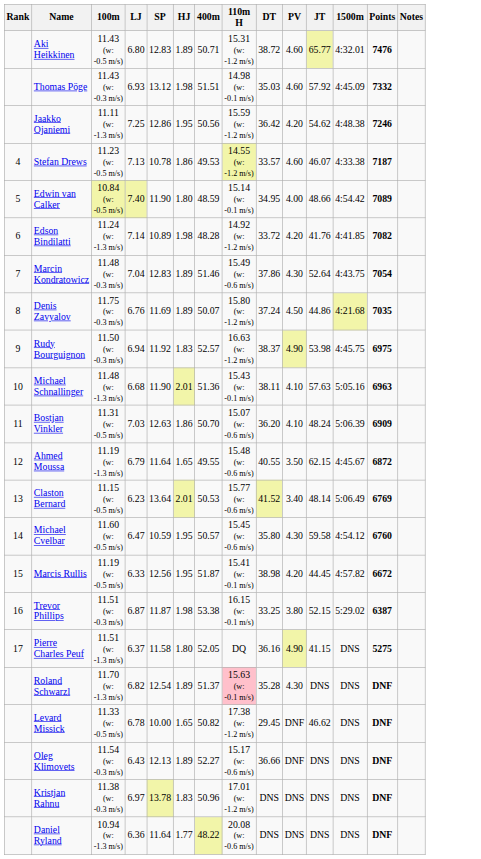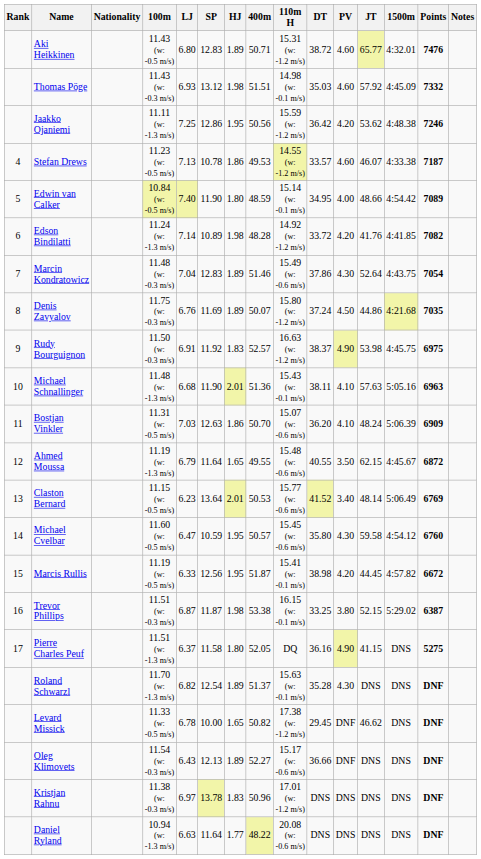 <table class="wikitable sortable" style="text-align:center">
 <tr>
 <th>Rank</th>
 <th>Name</th>
+<th>Nationality</th>
 <th>100m</th>
 <th>LJ</th>
 <th>SP</th>
 <th>HJ</th>
 <th>400m</th>
 <th>110m H</th>
 <th>DT</th>
 <th>PV</th>
 <th>JT</th>
 <th>1500m</th>
 <th>Points</th>
 <th>Notes</th>
 </tr>
 <tr>
 <td></td>
 <td align=left><a href='#'>Aki Heikkinen</a></td>
+<td align=left></td>
 <td>11.43<br><small>(w: -0.5 m/s)</small></td>
 <td>6.80</td>
 <td>12.83</td>
 <td>1.89</td>
 <td>50.71</td>
 <td>15.31<br><small>(w: -1.2 m/s)</small></td>
 <td>38.72</td>
 <td>4.60</td>
 <td bgcolor=#F2F5A9>65.77</td>
 <td>4:32.01</td>
 <td><strong>7476</strong></td>
 <td></td>
 </tr>
 <tr>
 <td></td>
 <td align=left><a href='#'>Thomas Pöge</a></td>
+<td align=left></td>
 <td>11.43<br><small>(w: -0.3 m/s)</small></td>
 <td>6.93</td>
 <td>13.12</td>
 <td>1.98</td>
 <td>51.51</td>
 <td>14.98<br><small>(w: -0.1 m/s)</small></td>
 <td>35.03</td>
 <td>4.60</td>
 <td>57.92</td>
 <td>4:45.09</td>
 <td><strong>7332</strong></td>
 <td></td>
 </tr>
 <tr>
 <td></td>
 <td align=left><a href='#'>Jaakko Ojaniemi</a></td>
+<td align=left></td>
 <td>11.11<br><small>(w: -1.3 m/s)</small></td>
 <td>7.25</td>
 <td>12.86</td>
 <td>1.95</td>
 <td>50.56</td>
 <td>15.59<br><small>(w: -1.2 m/s)</small></td>
 <td>36.42</td>
 <td>4.20</td>
-<td>54.62</td>
+<td>53.62</td>
 <td>4:48.38</td>
 <td><strong>7246</strong></td>
 <td></td>
 </tr>
 <tr>
 <td>4</td>
 <td align=left><a href='#'>Stefan Drews</a></td>
+<td align=left></td>
 <td>11.23<br><small>(w: -0.5 m/s)</small></td>
 <td>7.13</td>
 <td>10.78</td>
 <td>1.86</td>
 <td>49.53</td>
 <td bgcolor=#F2F5A9>14.55<br><small>(w: -1.2 m/s)</small></td>
 <td>33.57</td>
 <td>4.60</td>
 <td>46.07</td>
 <td>4:33.38</td>
 <td><strong>7187</strong></td>
 <td></td>
 </tr>
 <tr>
 <td>5</td>
 <td align=left><a href='#'>Edwin van Calker</a></td>
+<td align=left></td>
 <td bgcolor=#F2F5A9>10.84<br><small>(w: -0.5 m/s)</small></td>
 <td bgcolor=#F2F5A9>7.40</td>
 <td>11.90</td>
 <td>1.80</td>
 <td>48.59</td>
 <td>15.14<br><small>(w: -0.1 m/s)</small></td>
 <td>34.95</td>
 <td>4.00</td>
 <td>48.66</td>
 <td>4:54.42</td>
 <td><strong>7089</strong></td>
 <td></td>
 </tr>
 <tr>
 <td>6</td>
 <td align=left><a href='#'>Edson Bindilatti</a></td>
+<td align=left></td>
 <td>11.24<br><small>(w: -1.3 m/s)</small></td>
 <td>7.14</td>
 <td>10.89</td>
 <td>1.98</td>
 <td>48.28</td>
 <td>14.92<br><small>(w: -1.2 m/s)</small></td>
 <td>33.72</td>
 <td>4.20</td>
 <td>41.76</td>
 <td>4:41.85</td>
 <td><strong>7082</strong></td>
 <td></td>
 </tr>
 <tr>
 <td>7</td>
 <td align=left><a href='#'>Marcin Kondratowicz</a></td>
+<td align=left></td>
 <td>11.48<br><small>(w: -0.3 m/s)</small></td>
 <td>7.04</td>
 <td>12.83</td>
 <td>1.89</td>
 <td>51.46</td>
 <td>15.49<br><small>(w: -0.6 m/s)</small></td>
 <td>37.86</td>
 <td>4.30</td>
 <td>52.64</td>
 <td>4:43.75</td>
 <td><strong>7054</strong></td>
 <td></td>
 </tr>
 <tr>
 <td>8</td>
 <td align=left><a href='#'>Denis Zavyalov</a></td>
+<td align=left></td>
 <td>11.75<br><small>(w: -0.3 m/s)</small></td>
 <td>6.76</td>
 <td>11.69</td>
 <td>1.89</td>
 <td>50.07</td>
 <td>15.80<br><small>(w: -1.2 m/s)</small></td>
 <td>37.24</td>
 <td>4.50</td>
 <td>44.86</td>
 <td bgcolor=#F2F5A9>4:21.68</td>
 <td><strong>7035</strong></td>
 <td></td>
 </tr>
 <tr>
 <td>9</td>
 <td align=left><a href='#'>Rudy Bourguignon</a></td>
+<td align=left></td>
 <td>11.50<br><small>(w: -0.3 m/s)</small></td>
-<td>6.94</td>
+<td>6.91</td>
 <td>11.92</td>
 <td>1.83</td>
 <td>52.57</td>
 <td>16.63<br><small>(w: -1.2 m/s)</small></td>
 <td>38.37</td>
 <td bgcolor=#F2F5A9>4.90</td>
 <td>53.98</td>
 <td>4:45.75</td>
 <td><strong>6975</strong></td>
 <td></td>
 </tr>
 <tr>
 <td>10</td>
 <td align=left><a href='#'>Michael Schnallinger</a></td>
+<td align=left></td>
 <td>11.48<br><small>(w: -1.3 m/s)</small></td>
 <td>6.68</td>
 <td>11.90</td>
 <td bgcolor=#F2F5A9>2.01</td>
 <td>51.36</td>
 <td>15.43<br><small>(w: -0.1 m/s)</small></td>
 <td>38.11</td>
 <td>4.10</td>
 <td>57.63</td>
 <td>5:05.16</td>
 <td><strong>6963</strong></td>
 <td></td>
 </tr>
 <tr>
 <td>11</td>
 <td align=left><a href='#'>Bostjan Vinkler</a></td>
+<td align=left></td>
 <td>11.31<br><small>(w: -0.5 m/s)</small></td>
 <td>7.03</td>
 <td>12.63</td>
 <td>1.86</td>
 <td>50.70</td>
 <td>15.07<br><small>(w: -0.6 m/s)</small></td>
 <td>36.20</td>
 <td>4.10</td>
 <td>48.24</td>
 <td>5:06.39</td>
 <td><strong>6909</strong></td>
 <td></td>
 </tr>
 <tr>
 <td>12</td>
 <td align=left><a href='#'>Ahmed Moussa</a></td>
+<td align=left></td>
 <td>11.19<br><small>(w: -1.3 m/s)</small></td>
 <td>6.79</td>
 <td>11.64</td>
 <td>1.65</td>
 <td>49.55</td>
 <td>15.48<br><small>(w: -0.6 m/s)</small></td>
 <td>40.55</td>
 <td>3.50</td>
 <td>62.15</td>
 <td>4:45.67</td>
 <td><strong>6872</strong></td>
 <td></td>
 </tr>
 <tr>
 <td>13</td>
 <td align=left><a href='#'>Claston Bernard</a></td>
+<td align=left></td>
 <td>11.15<br><small>(w: -0.5 m/s)</small></td>
 <td>6.23</td>
 <td>13.64</td>
 <td bgcolor=#F2F5A9>2.01</td>
 <td>50.53</td>
 <td>15.77<br><small>(w: -0.6 m/s)</small></td>
 <td bgcolor=#F2F5A9>41.52</td>
 <td>3.40</td>
 <td>48.14</td>
 <td>5:06.49</td>
 <td><strong>6769</strong></td>
 <td></td>
 </tr>
 <tr>
 <td>14</td>
 <td align=left><a href='#'>Michael Cvelbar</a></td>
+<td align=left></td>
 <td>11.60<br><small>(w: -0.5 m/s)</small></td>
 <td>6.47</td>
 <td>10.59</td>
 <td>1.95</td>
 <td>50.57</td>
 <td>15.45<br><small>(w: -0.6 m/s)</small></td>
 <td>35.80</td>
 <td>4.30</td>
 <td>59.58</td>
 <td>4:54.12</td>
 <td><strong>6760</strong></td>
 <td></td>
 </tr>
 <tr>
 <td>15</td>
 <td align=left><a href='#'>Marcis Rullis</a></td>
+<td align=left></td>
 <td>11.19<br><small>(w: -0.5 m/s)</small></td>
 <td>6.33</td>
 <td>12.56</td>
 <td>1.95</td>
 <td>51.87</td>
 <td>15.41<br><small>(w: -0.1 m/s)</small></td>
 <td>38.98</td>
 <td>4.20</td>
 <td>44.45</td>
 <td>4:57.82</td>
 <td><strong>6672</strong></td>
 <td></td>
 </tr>
 <tr>
 <td>16</td>
 <td align=left><a href='#'>Trevor Phillips</a></td>
+<td align=left></td>
 <td>11.51<br><small>(w: -0.3 m/s)</small></td>
 <td>6.87</td>
 <td>11.87</td>
 <td>1.98</td>
 <td>53.38</td>
 <td>16.15<br><small>(w: -0.1 m/s)</small></td>
 <td>33.25</td>
 <td>3.80</td>
 <td>52.15</td>
 <td>5:29.02</td>
 <td><strong>6387</strong></td>
 <td></td>
 </tr>
 <tr>
 <td>17</td>
 <td align=left><a href='#'>Pierre Charles Peuf</a></td>
+<td align=left></td>
 <td>11.51<br><small>(w: -1.3 m/s)</small></td>
 <td>6.37</td>
 <td>11.58</td>
 <td>1.80</td>
 <td>52.05</td>
 <td>DQ</td>
 <td>36.16</td>
 <td bgcolor=#F2F5A9>4.90</td>
 <td>41.15</td>
 <td>DNS</td>
 <td><strong>5275</strong></td>
 <td></td>
 </tr>
 <tr>
 <td></td>
 <td align=left><a href='#'>Roland Schwarzl</a></td>
+<td align=left></td>
 <td>11.70<br><small>(w: -1.3 m/s)</small></td>
 <td>6.82</td>
 <td>12.54</td>
 <td>1.89</td>
 <td>51.37</td>
-<td style="background: pink;">15.63<br><small>(w: -0.1 m/s)</small></td>
+<td>15.63<br><small>(w: -0.1 m/s)</small></td>
 <td>35.28</td>
 <td>4.30</td>
 <td>DNS</td>
 <td>DNS</td>
 <td><strong>DNF</strong></td>
 <td></td>
 </tr>
 <tr>
 <td></td>
 <td align=left><a href='#'>Levard Missick</a></td>
+<td align=left></td>
 <td>11.33<br><small>(w: -0.5 m/s)</small></td>
 <td>6.78</td>
 <td>10.00</td>
 <td>1.65</td>
 <td>50.82</td>
 <td>17.38<br><small>(w: -1.2 m/s)</small></td>
 <td>29.45</td>
 <td>DNF</td>
 <td>46.62</td>
 <td>DNS</td>
 <td><strong>DNF</strong></td>
 <td></td>
 </tr>
 <tr>
 <td></td>
 <td align=left><a href='#'>Oleg Klimovets</a></td>
+<td align=left></td>
 <td>11.54<br><small>(w: -0.3 m/s)</small></td>
 <td>6.43</td>
 <td>12.13</td>
 <td>1.89</td>
 <td>52.27</td>
 <td>15.17<br><small>(w: -0.6 m/s)</small></td>
 <td>36.66</td>
 <td>DNF</td>
 <td>DNS</td>
 <td>DNS</td>
 <td><strong>DNF</strong></td>
 <td></td>
 </tr>
 <tr>
 <td></td>
 <td align=left><a href='#'>Kristjan Rahnu</a></td>
+<td align=left></td>
 <td>11.38<br><small>(w: -0.3 m/s)</small></td>
 <td>6.97</td>
 <td bgcolor=#F2F5A9>13.78</td>
 <td>1.83</td>
 <td>50.96</td>
 <td>17.01<br><small>(w: -1.2 m/s)</small></td>
 <td>DNS</td>
 <td>DNS</td>
 <td>DNS</td>
 <td>DNS</td>
 <td><strong>DNF</strong></td>
 <td></td>
 </tr>
 <tr>
 <td></td>
 <td align=left><a href='#'>Daniel Ryland</a></td>
+<td align=left></td>
 <td>10.94<br><small>(w: -1.3 m/s)</small></td>
-<td>6.36</td>
+<td>6.63</td>
 <td>11.64</td>
 <td>1.77</td>
 <td bgcolor=#F2F5A9>48.22</td>
 <td>20.08<br><small>(w: -0.6 m/s)</small></td>
 <td>DNS</td>
 <td>DNS</td>
 <td>DNS</td>
 <td>DNS</td>
 <td><strong>DNF</strong></td>
 <td></td>
 </tr>
 </table>
